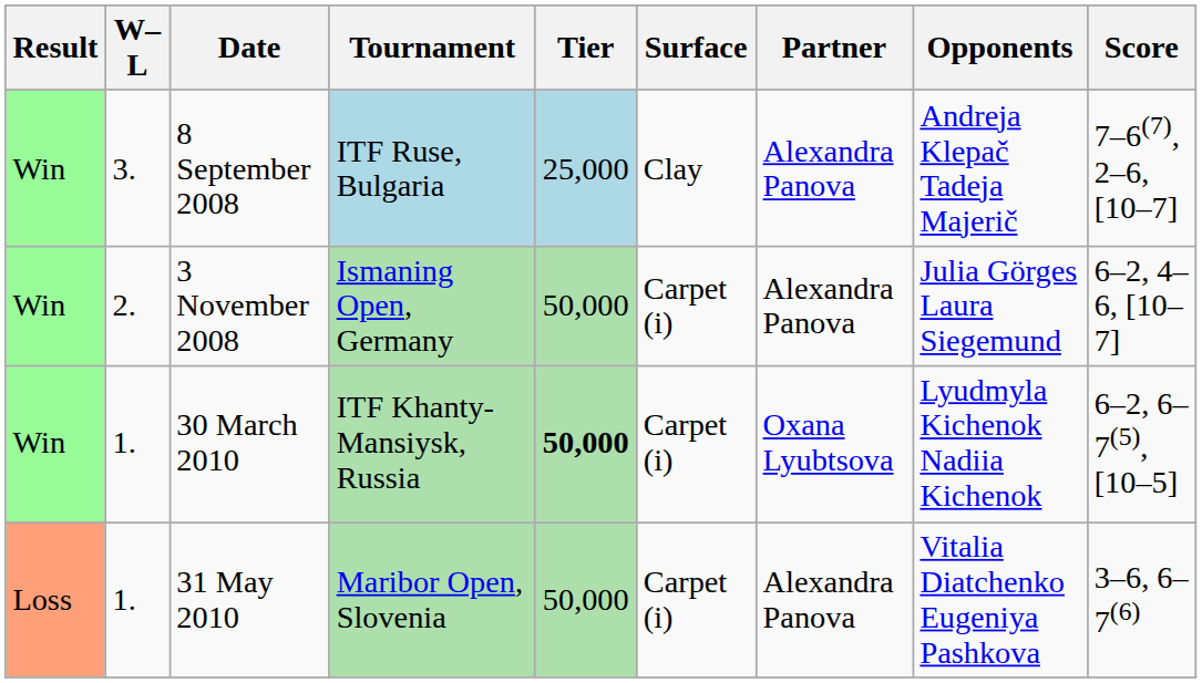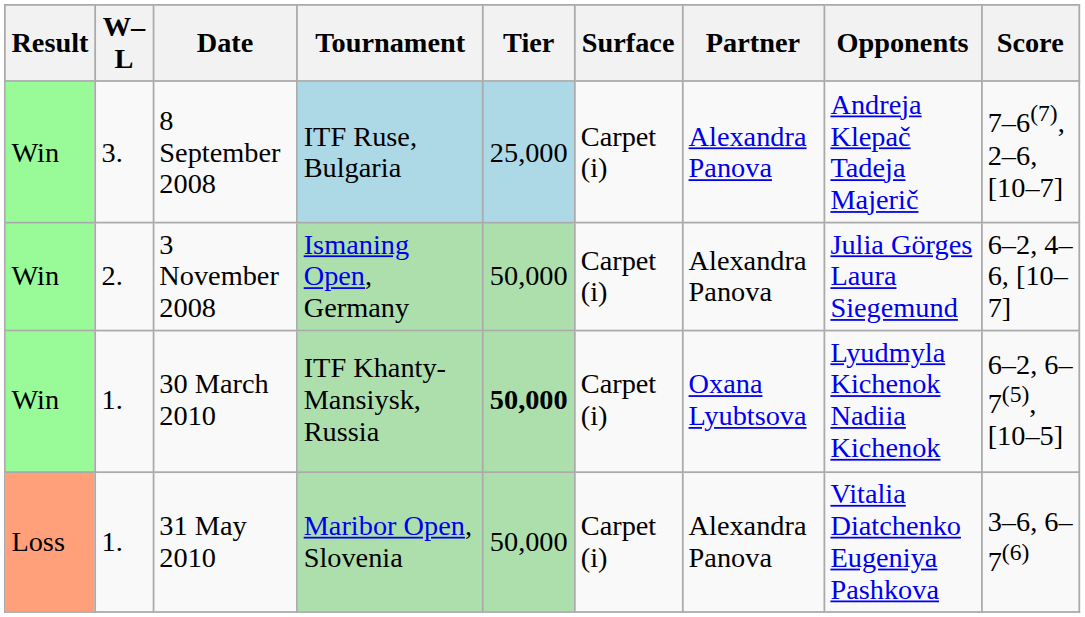 <table class="sortable wikitable">
 <tr>
 <th>Result</th>
 <th>W–L</th>
 <th>Date</th>
 <th>Tournament</th>
 <th>Tier</th>
 <th>Surface</th>
 <th>Partner</th>
 <th>Opponents</th>
 <th class="unsortable">Score</th>
 </tr>
 <tr>
 <td style="background:#98fb98;">Win</td>
 <td>3.</td>
 <td>8 September 2008</td>
 <td style="background:lightblue;">ITF Ruse, Bulgaria</td>
 <td style="background:lightblue;">25,000</td>
-<td>Clay</td>
+<td>Carpet (i)</td>
 <td> <a href='#'>Alexandra Panova</a></td>
 <td> <a href='#'>Andreja Klepač</a> <br>  <a href='#'>Tadeja Majerič</a></td>
 <td>7–6<sup>(7)</sup>, 2–6, [10–7]</td>
 </tr>
 <tr>
 <td style="background:#98fb98;">Win</td>
 <td>2.</td>
 <td>3 November 2008</td>
 <td style="background:#addfad;"><a href='#'>Ismaning Open</a>, Germany</td>
 <td style="background:#addfad;">50,000</td>
 <td>Carpet (i)</td>
 <td> Alexandra Panova</td>
 <td> <a href='#'>Julia Görges</a> <br>  <a href='#'>Laura Siegemund</a></td>
 <td>6–2, 4–6, [10–7]</td>
 </tr>
 <tr>
 <td style="background:#98fb98;">Win</td>
 <td>1.</td>
 <td>30 March 2010</td>
 <td style="background:#addfad;">ITF Khanty-Mansiysk, Russia</td>
 <td style="background:#addfad;"><strong>50,000</strong></td>
 <td>Carpet (i)</td>
 <td> <a href='#'>Oxana Lyubtsova</a></td>
 <td> <a href='#'>Lyudmyla Kichenok</a> <br>  <a href='#'>Nadiia Kichenok</a></td>
 <td>6–2, 6–7<sup>(5)</sup>, [10–5]</td>
 </tr>
 <tr>
 <td style="background:#ffa07a;">Loss</td>
 <td>1.</td>
 <td>31 May 2010</td>
 <td style="background:#addfad;"><a href='#'>Maribor Open</a>, Slovenia</td>
 <td style="background:#addfad;">50,000</td>
 <td>Carpet (i)</td>
 <td> Alexandra Panova</td>
 <td> <a href='#'>Vitalia Diatchenko</a> <br>  <a href='#'>Eugeniya Pashkova</a></td>
 <td>3–6, 6–7<sup>(6)</sup></td>
 </tr>
 </table>
